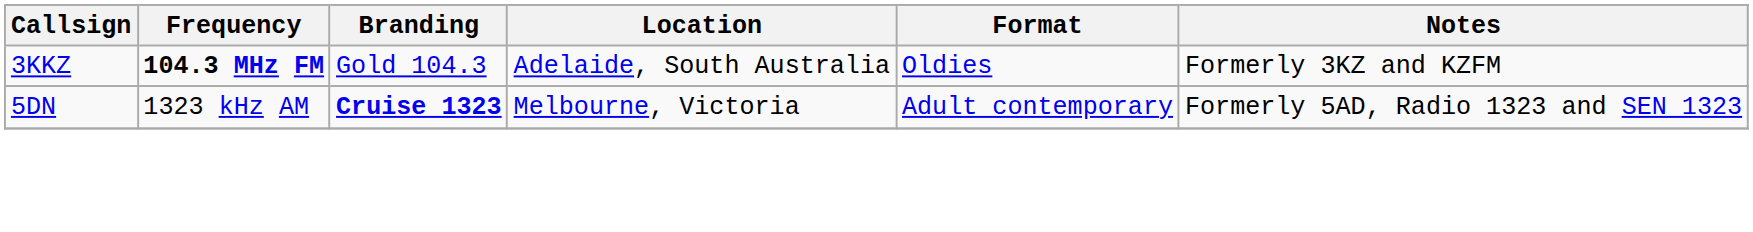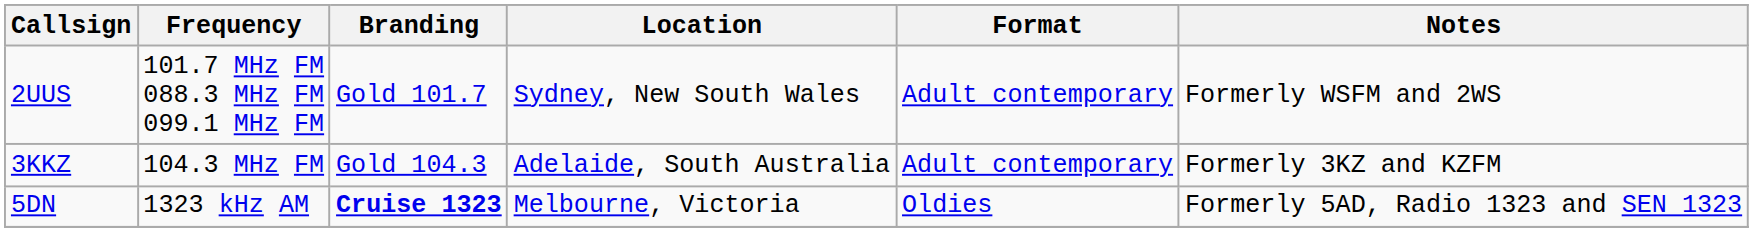 <table class="wikitable sortable">
 <tr>
 <th>Callsign</th>
 <th>Frequency</th>
 <th>Branding</th>
 <th>Location</th>
 <th>Format</th>
 <th>Notes</th>
 </tr>
 <tr>
+<td><a href='#'>2UUS</a></td>
+<td>101.7 <a href='#'>MHz</a> <a href='#'>FM</a><br><span>0</span>88.3 <a href='#'>MHz</a> <a href='#'>FM</a><br><span>0</span>99.1 <a href='#'>MHz</a> <a href='#'>FM</a></td>
+<td><a href='#'>Gold 101.7</a></td>
+<td><a href='#'>Sydney</a>, New South Wales</td>
+<td><a href='#'>Adult contemporary</a></td>
+<td>Formerly WSFM and 2WS</td>
+</tr>
+<tr>
 <td><a href='#'>3KKZ</a></td>
-<td><strong>104.3 <a href='#'>MHz</a> <a href='#'>FM</a></strong></td>
+<td>104.3 <a href='#'>MHz</a> <a href='#'>FM</a></td>
 <td><a href='#'>Gold 104.3</a></td>
 <td><a href='#'>Adelaide</a>, South Australia</td>
-<td><a href='#'>Oldies</a></td>
+<td><a href='#'>Adult contemporary</a></td>
 <td>Formerly 3KZ and KZFM</td>
 </tr>
 <tr>
 <td><a href='#'>5DN</a></td>
 <td>1323 <a href='#'>kHz</a> <a href='#'>AM</a></td>
 <td><strong><a href='#'>Cruise 1323</a></strong></td>
 <td><a href='#'>Melbourne</a>, Victoria</td>
-<td><a href='#'>Adult contemporary</a></td>
+<td><a href='#'>Oldies</a></td>
 <td>Formerly 5AD, Radio 1323 and <a href='#'>SEN 1323</a></td>
 </tr>
 <tr>
 </tr>
 </table>
